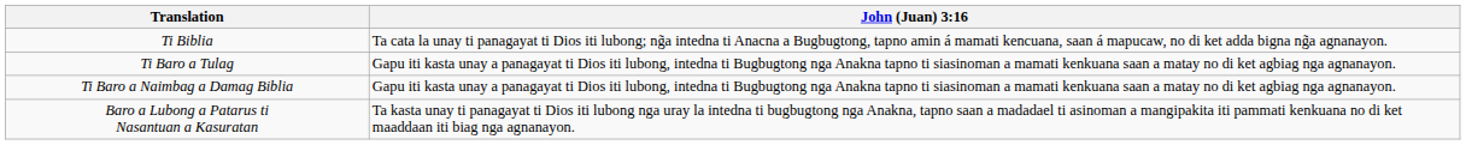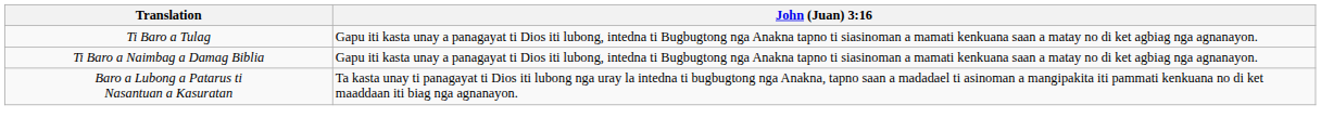 <table class="wikitable">
 <tr>
 <th align="center" width="25%">Translation</th>
 <th><a href='#'>John</a> (Juan) 3:16</th>
-</tr>
-<tr>
-<td align="center"><em>Ti Biblia</em></td>
-<td>Ta cata la unay ti panagayat ti Dios iti lubong; ng̃a intedna ti Anacna a Bugbugtong, tapno amin á mamati kencuana, saan á mapucaw, no di ket adda bigna ng̃a agnanayon.</td>
 </tr>
 <tr>
 <td align="center"><em>Ti Baro a Tulag</em></td>
 <td>Gapu iti kasta unay a panagayat ti Dios iti lubong, intedna ti Bugbugtong nga Anakna tapno ti siasinoman a mamati kenkuana saan a matay no di ket agbiag nga agnanayon.</td>
 </tr>
 <tr>
 <td align="center"><em>Ti Baro a Naimbag a Damag Biblia</em></td>
 <td>Gapu iti kasta unay a panagayat ti Dios iti lubong, intedna ti Bugbugtong nga Anakna tapno ti siasinoman a mamati kenkuana saan a matay no di ket agbiag nga agnanayon.</td>
 </tr>
 <tr>
 <td align="center"><em>Baro a Lubong a Patarus ti<br>Nasantuan a Kasuratan</em></td>
 <td>Ta kasta unay ti panagayat ti Dios iti lubong nga uray la intedna ti bugbugtong nga Anakna, tapno saan a madadael ti asinoman a mangipakita iti pammati kenkuana no di ket maaddaan iti biag nga agnanayon.</td>
 </tr>
 </table>
